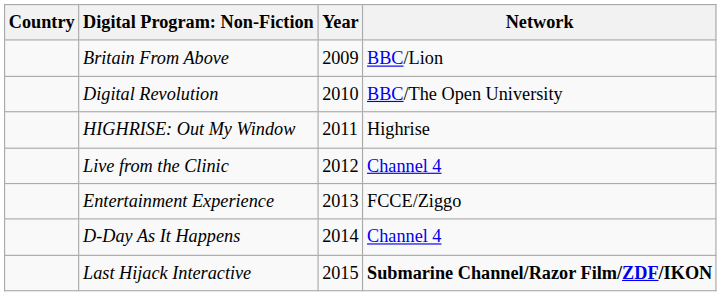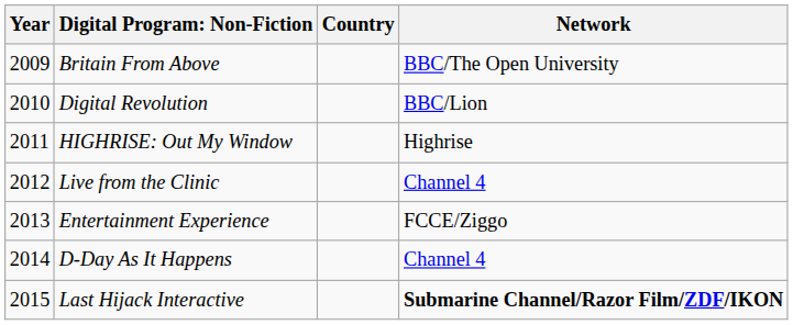 <table class="wikitable" style="font-size:1.00em; line-height:1.5em;">
 <tr>
+<th>Year</th>
+<th>Digital Program: Non-Fiction</th>
 <th>Country</th>
-<th>Digital Program: Non-Fiction</th>
-<th>Year</th>
 <th>Network</th>
 </tr>
 <tr>
+<td>2009</td>
+<td><em>Britain From Above</em></td>
 <td></td>
-<td><em>Britain From Above</em></td>
-<td>2009</td>
+<td><a href='#'>BBC</a>/The Open University</td>
+</tr>
+<tr>
+<td>2010</td>
+<td><em>Digital Revolution</em></td>
+<td></td>
 <td><a href='#'>BBC</a>/Lion</td>
 </tr>
 <tr>
+<td>2011</td>
+<td><em>HIGHRISE: Out My Window</em></td>
 <td></td>
-<td><em>Digital Revolution</em></td>
-<td>2010</td>
-<td><a href='#'>BBC</a>/The Open University</td>
-</tr>
-<tr>
-<td></td>
-<td><em>HIGHRISE: Out My Window</em></td>
-<td>2011</td>
 <td>Highrise</td>
 </tr>
 <tr>
+<td>2012</td>
+<td><em>Live from the Clinic</em></td>
 <td></td>
-<td><em>Live from the Clinic</em></td>
-<td>2012</td>
 <td><a href='#'>Channel 4</a></td>
 </tr>
 <tr>
+<td>2013</td>
+<td><em>Entertainment Experience</em></td>
 <td></td>
-<td><em>Entertainment Experience</em></td>
-<td>2013</td>
 <td>FCCE/Ziggo</td>
 </tr>
 <tr>
+<td>2014</td>
+<td><em>D-Day As It Happens</em></td>
 <td></td>
-<td><em>D-Day As It Happens</em></td>
-<td>2014</td>
 <td><a href='#'>Channel 4</a></td>
 </tr>
 <tr>
+<td>2015</td>
+<td><em>Last Hijack Interactive</em></td>
 <td></td>
-<td><em>Last Hijack Interactive</em></td>
-<td>2015</td>
 <td><strong>Submarine Channel/Razor Film/<a href='#'>ZDF</a>/IKON</strong></td>
 </tr>
 </table>
